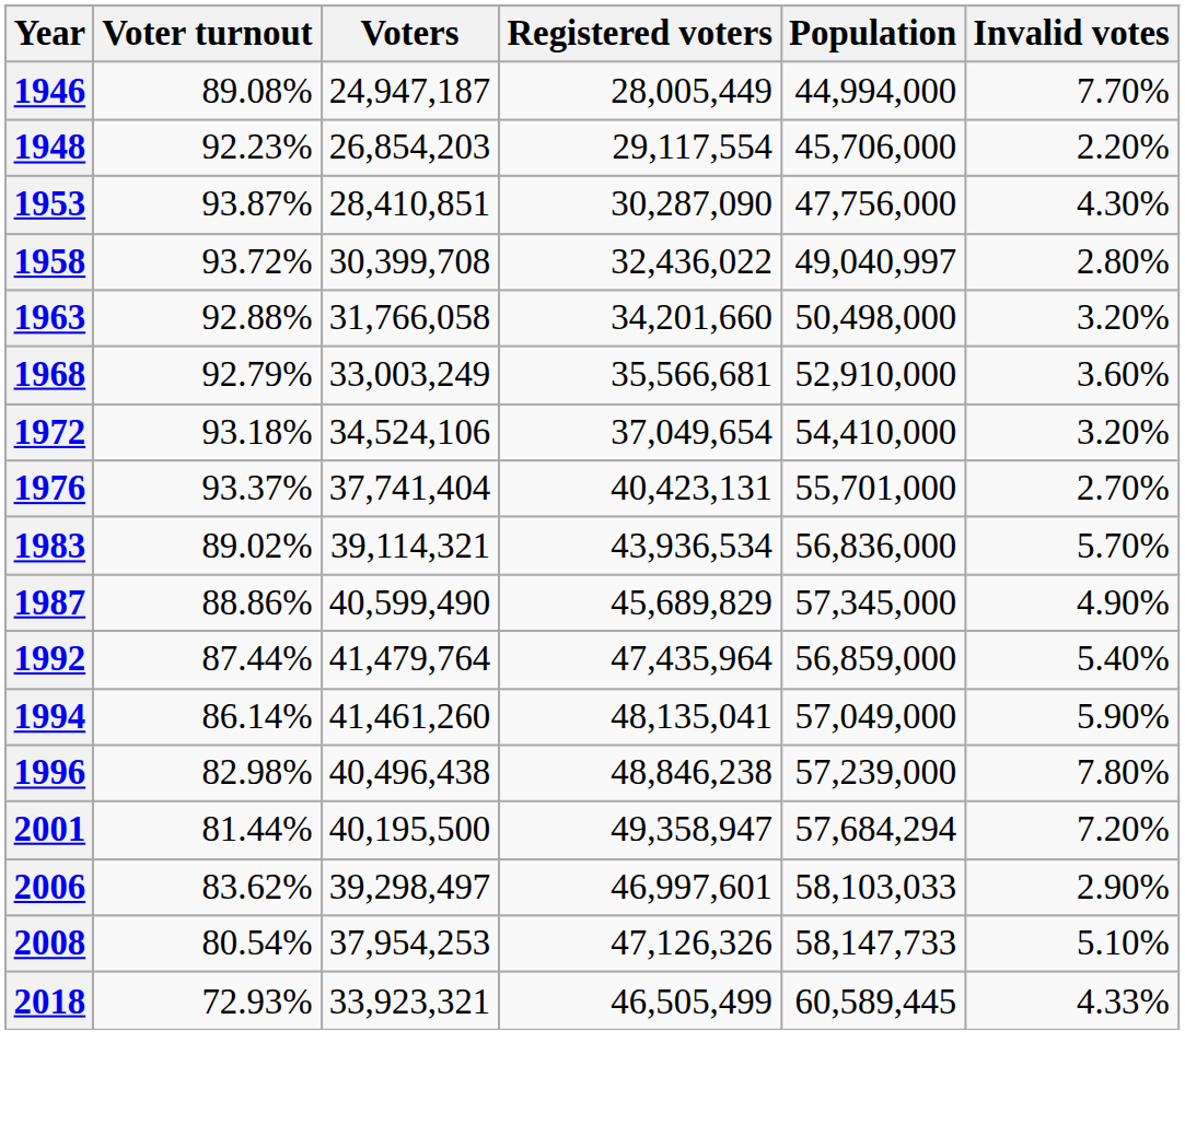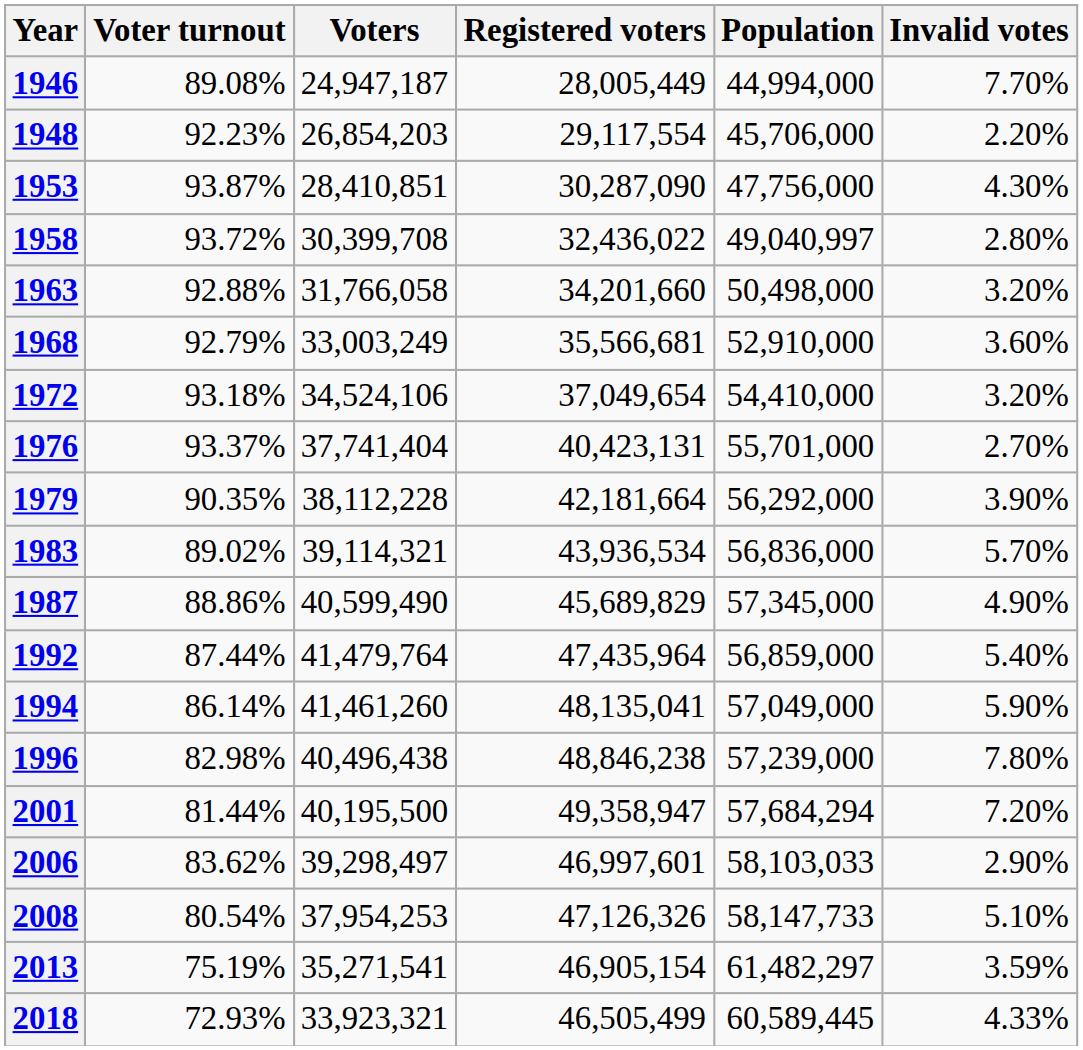 <table class=wikitable style="text-align:right">
 <tr>
 <th>Year</th>
 <th>Voter turnout</th>
 <th>Voters</th>
 <th>Registered voters</th>
 <th>Population</th>
 <th>Invalid votes</th>
 </tr>
 <tr>
 <th><a href='#'>1946</a></th>
 <td>89.08%</td>
 <td>24,947,187</td>
 <td>28,005,449</td>
 <td>44,994,000</td>
 <td>7.70%</td>
 </tr>
 <tr>
 <th><a href='#'>1948</a></th>
 <td>92.23%</td>
 <td>26,854,203</td>
 <td>29,117,554</td>
 <td>45,706,000</td>
 <td>2.20%</td>
 </tr>
 <tr>
 <th><a href='#'>1953</a></th>
 <td>93.87%</td>
 <td>28,410,851</td>
 <td>30,287,090</td>
 <td>47,756,000</td>
 <td>4.30%</td>
 </tr>
 <tr>
 <th><a href='#'>1958</a></th>
 <td>93.72%</td>
 <td>30,399,708</td>
 <td>32,436,022</td>
 <td>49,040,997</td>
 <td>2.80%</td>
 </tr>
 <tr>
 <th><a href='#'>1963</a></th>
 <td>92.88%</td>
 <td>31,766,058</td>
 <td>34,201,660</td>
 <td>50,498,000</td>
 <td>3.20%</td>
 </tr>
 <tr>
 <th><a href='#'>1968</a></th>
 <td>92.79%</td>
 <td>33,003,249</td>
 <td>35,566,681</td>
 <td>52,910,000</td>
 <td>3.60%</td>
 </tr>
 <tr>
 <th><a href='#'>1972</a></th>
 <td>93.18%</td>
 <td>34,524,106</td>
 <td>37,049,654</td>
 <td>54,410,000</td>
 <td>3.20%</td>
 </tr>
 <tr>
 <th><a href='#'>1976</a></th>
 <td>93.37%</td>
 <td>37,741,404</td>
 <td>40,423,131</td>
 <td>55,701,000</td>
 <td>2.70%</td>
 </tr>
 <tr>
+<th><a href='#'>1979</a></th>
+<td>90.35%</td>
+<td>38,112,228</td>
+<td>42,181,664</td>
+<td>56,292,000</td>
+<td>3.90%</td>
+</tr>
+<tr>
 <th><a href='#'>1983</a></th>
 <td>89.02%</td>
 <td>39,114,321</td>
 <td>43,936,534</td>
 <td>56,836,000</td>
 <td>5.70%</td>
 </tr>
 <tr>
 <th><a href='#'>1987</a></th>
 <td>88.86%</td>
 <td>40,599,490</td>
 <td>45,689,829</td>
 <td>57,345,000</td>
 <td>4.90%</td>
 </tr>
 <tr>
 <th><a href='#'>1992</a></th>
 <td>87.44%</td>
 <td>41,479,764</td>
 <td>47,435,964</td>
 <td>56,859,000</td>
 <td>5.40%</td>
 </tr>
 <tr>
 <th><a href='#'>1994</a></th>
 <td>86.14%</td>
 <td>41,461,260</td>
 <td>48,135,041</td>
 <td>57,049,000</td>
 <td>5.90%</td>
 </tr>
 <tr>
 <th><a href='#'>1996</a></th>
 <td>82.98%</td>
 <td>40,496,438</td>
 <td>48,846,238</td>
 <td>57,239,000</td>
 <td>7.80%</td>
 </tr>
 <tr>
 <th><a href='#'>2001</a></th>
 <td>81.44%</td>
 <td>40,195,500</td>
 <td>49,358,947</td>
 <td>57,684,294</td>
 <td>7.20%</td>
 </tr>
 <tr>
 <th><a href='#'>2006</a></th>
 <td>83.62%</td>
 <td>39,298,497</td>
 <td>46,997,601</td>
 <td>58,103,033</td>
 <td>2.90%</td>
 </tr>
 <tr>
 <th><a href='#'>2008</a></th>
 <td>80.54%</td>
 <td>37,954,253</td>
 <td>47,126,326</td>
 <td>58,147,733</td>
 <td>5.10%</td>
 </tr>
 <tr>
+<th><a href='#'>2013</a></th>
+<td>75.19%</td>
+<td>35,271,541</td>
+<td>46,905,154</td>
+<td>61,482,297</td>
+<td>3.59%</td>
+</tr>
+<tr>
 <th><a href='#'>2018</a></th>
 <td>72.93%</td>
 <td>33,923,321</td>
 <td>46,505,499</td>
 <td>60,589,445</td>
 <td>4.33%</td>
 </tr>
 </table>
